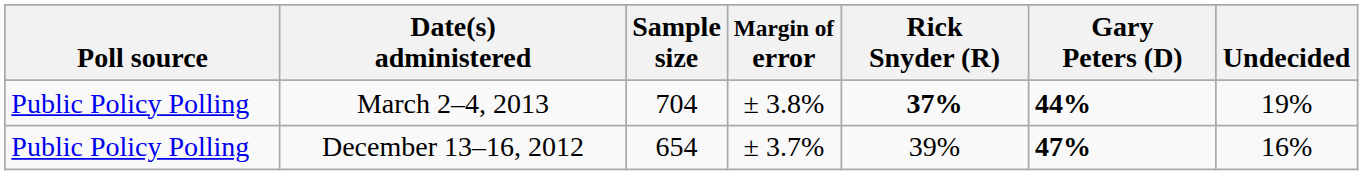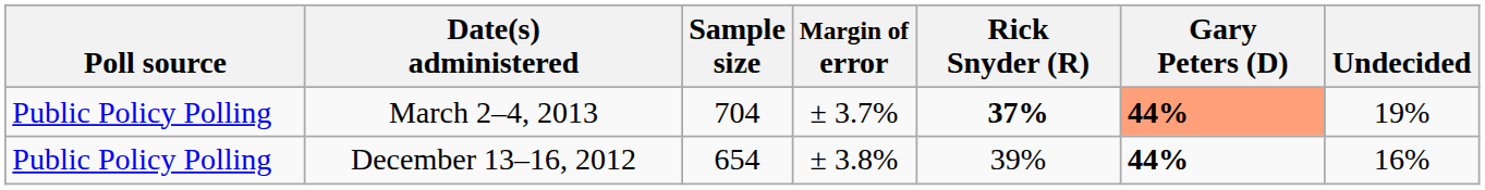 <table class="wikitable">
 <tr valign= bottom>
 <th style="width:150px;">Poll source</th>
 <th style="width:190px;">Date(s)<br>administered</th>
 <th class=small>Sample<br>size</th>
 <th><small>Margin of</small><br>error</th>
 <th style="width:100px;">Rick<br>Snyder (R)</th>
 <th style="width:100px;">Gary<br>Peters (D)</th>
 <th style="width:40px;">Undecided</th>
 </tr>
 <tr>
 <td><a href='#'>Public Policy Polling</a></td>
 <td align=center>March 2–4, 2013</td>
 <td align=center>704</td>
-<td align=center>± 3.8%</td>
+<td align=center>± 3.7%</td>
 <td align=center><strong>37%</strong></td>
-<td><strong>44%</strong></td>
+<td style="background: lightsalmon;"><strong>44%</strong></td>
 <td align=center>19%</td>
 </tr>
 <tr>
 <td><a href='#'>Public Policy Polling</a></td>
 <td align=center>December 13–16, 2012</td>
 <td align=center>654</td>
-<td align=center>± 3.7%</td>
+<td align=center>± 3.8%</td>
 <td align=center>39%</td>
-<td><strong>47%</strong></td>
+<td><strong>44%</strong></td>
 <td align=center>16%</td>
 </tr>
 </table>
